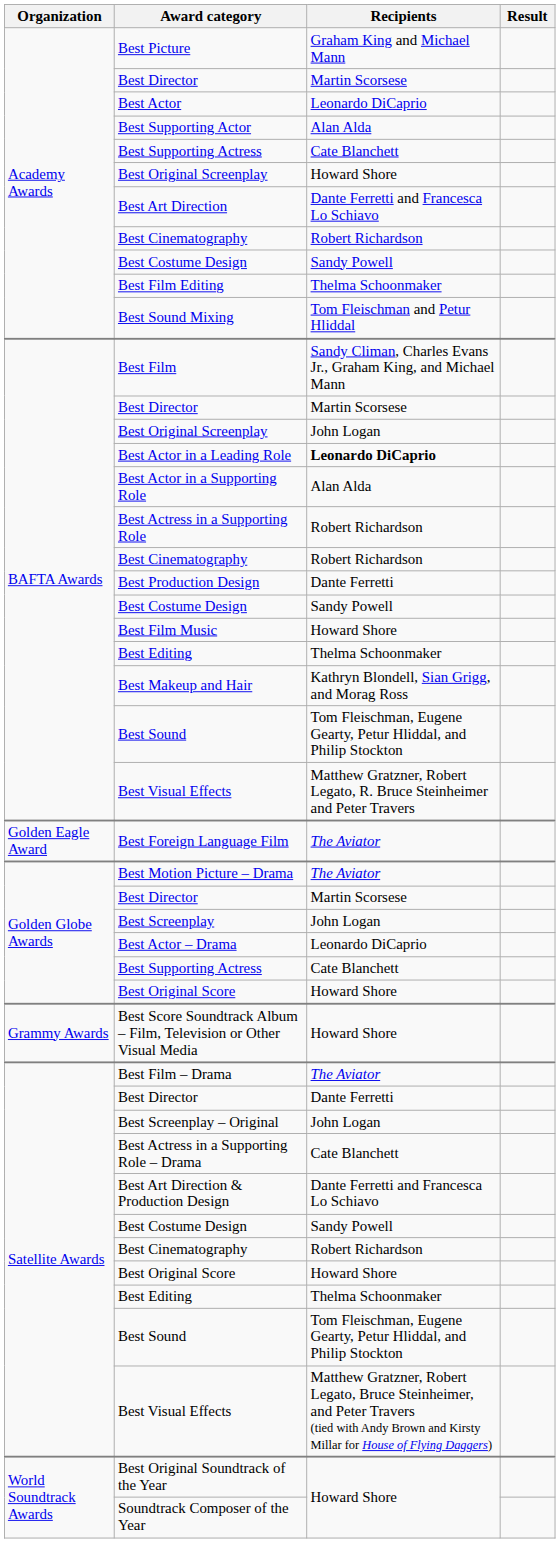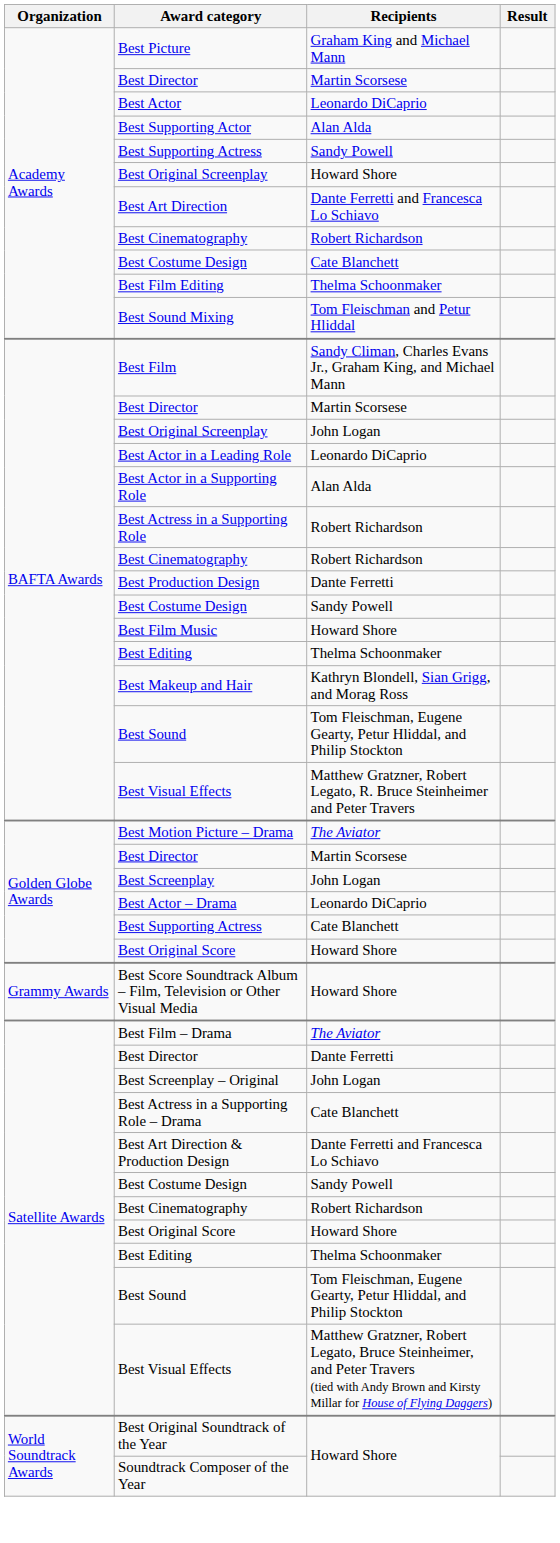 <table class="wikitable" style="width:95%;" cellpadding="5">
 <tr>
 <th style="width:20%;">Organization</th>
 <th style="width:35%;">Award category</th>
 <th style="width:35%;">Recipients</th>
 <th style="width:10%;">Result</th>
 </tr>
 <tr>
 <td rowspan=11><a href='#'>Academy Awards</a></td>
 <td><a href='#'>Best Picture</a></td>
 <td><a href='#'>Graham King</a> and <a href='#'>Michael Mann</a></td>
 <td></td>
 </tr>
 <tr>
 <td><a href='#'>Best Director</a></td>
 <td><a href='#'>Martin Scorsese</a></td>
 <td></td>
 </tr>
 <tr>
 <td><a href='#'>Best Actor</a></td>
 <td><a href='#'>Leonardo DiCaprio</a></td>
 <td></td>
 </tr>
 <tr>
 <td><a href='#'>Best Supporting Actor</a></td>
 <td><a href='#'>Alan Alda</a></td>
 <td></td>
 </tr>
 <tr>
 <td><a href='#'>Best Supporting Actress</a></td>
-<td><a href='#'>Cate Blanchett</a></td>
+<td><a href='#'>Sandy Powell</a></td>
 <td></td>
 </tr>
 <tr>
 <td><a href='#'>Best Original Screenplay</a></td>
 <td>Howard Shore</td>
 <td></td>
 </tr>
 <tr>
 <td><a href='#'>Best Art Direction</a></td>
 <td><a href='#'>Dante Ferretti</a> and <a href='#'>Francesca Lo Schiavo</a></td>
 <td></td>
 </tr>
 <tr>
 <td><a href='#'>Best Cinematography</a></td>
 <td><a href='#'>Robert Richardson</a></td>
 <td></td>
 </tr>
 <tr>
 <td><a href='#'>Best Costume Design</a></td>
-<td><a href='#'>Sandy Powell</a></td>
+<td><a href='#'>Cate Blanchett</a></td>
 <td></td>
 </tr>
 <tr>
 <td><a href='#'>Best Film Editing</a></td>
 <td><a href='#'>Thelma Schoonmaker</a></td>
 <td></td>
 </tr>
 <tr>
 <td><a href='#'>Best Sound Mixing</a></td>
 <td><a href='#'>Tom Fleischman</a> and <a href='#'>Petur Hliddal</a></td>
 <td></td>
 </tr>
 <tr style="border-top:2px solid gray;">
 <td rowspan=14><a href='#'>BAFTA Awards</a></td>
 <td><a href='#'>Best Film</a></td>
 <td><a href='#'>Sandy Climan</a>, Charles Evans Jr., Graham King, and Michael Mann</td>
 <td></td>
 </tr>
 <tr>
 <td><a href='#'>Best Director</a></td>
 <td>Martin Scorsese</td>
 <td></td>
 </tr>
 <tr>
 <td><a href='#'>Best Original Screenplay</a></td>
 <td>John Logan</td>
 <td></td>
 </tr>
 <tr>
 <td><a href='#'>Best Actor in a Leading Role</a></td>
-<td><strong>Leonardo DiCaprio</strong></td>
+<td>Leonardo DiCaprio</td>
 <td></td>
 </tr>
 <tr>
 <td><a href='#'>Best Actor in a Supporting Role</a></td>
 <td>Alan Alda</td>
 <td></td>
 </tr>
 <tr>
 <td><a href='#'>Best Actress in a Supporting Role</a></td>
 <td>Robert Richardson</td>
 <td></td>
 </tr>
 <tr>
 <td><a href='#'>Best Cinematography</a></td>
 <td>Robert Richardson</td>
 <td></td>
 </tr>
 <tr>
 <td><a href='#'>Best Production Design</a></td>
 <td>Dante Ferretti</td>
 <td></td>
 </tr>
 <tr>
 <td><a href='#'>Best Costume Design</a></td>
 <td>Sandy Powell</td>
 <td></td>
 </tr>
 <tr>
 <td><a href='#'>Best Film Music</a></td>
 <td>Howard Shore</td>
 <td></td>
 </tr>
 <tr>
 <td><a href='#'>Best Editing</a></td>
 <td>Thelma Schoonmaker</td>
 <td></td>
 </tr>
 <tr>
 <td><a href='#'>Best Makeup and Hair</a></td>
 <td>Kathryn Blondell, <a href='#'>Sian Grigg</a>, and Morag Ross</td>
 <td></td>
 </tr>
 <tr>
 <td><a href='#'>Best Sound</a></td>
 <td>Tom Fleischman, Eugene Gearty, Petur Hliddal, and Philip Stockton</td>
 <td></td>
 </tr>
 <tr>
 <td><a href='#'>Best Visual Effects</a></td>
 <td>Matthew Gratzner, Robert Legato, R. Bruce Steinheimer and Peter Travers</td>
-<td></td>
-</tr>
-<tr style="border-top:2px solid gray;">
-<td><a href='#'>Golden Eagle Award</a></td>
-<td><a href='#'>Best Foreign Language Film</a></td>
-<td><em><a href='#'>The Aviator</a></em></td>
 <td></td>
 </tr>
 <tr style="border-top:2px solid gray;">
 <td rowspan=6><a href='#'>Golden Globe Awards</a></td>
 <td><a href='#'>Best Motion Picture – Drama</a></td>
 <td><em><a href='#'>The Aviator</a></em></td>
 <td></td>
 </tr>
 <tr>
 <td><a href='#'>Best Director</a></td>
 <td>Martin Scorsese</td>
 <td></td>
 </tr>
 <tr>
 <td><a href='#'>Best Screenplay</a></td>
 <td>John Logan</td>
 <td></td>
 </tr>
 <tr>
 <td><a href='#'>Best Actor – Drama</a></td>
 <td>Leonardo DiCaprio</td>
 <td></td>
 </tr>
 <tr>
 <td><a href='#'>Best Supporting Actress</a></td>
 <td>Cate Blanchett</td>
 <td></td>
 </tr>
 <tr>
 <td><a href='#'>Best Original Score</a></td>
 <td>Howard Shore</td>
 <td></td>
 </tr>
 <tr style="border-top:2px solid gray;">
 <td><a href='#'>Grammy Awards</a></td>
 <td>Best Score Soundtrack Album – Film, Television or Other Visual Media</td>
 <td>Howard Shore</td>
 <td></td>
 </tr>
 <tr style="border-top:2px solid gray;">
 <td rowspan=11><a href='#'>Satellite Awards</a></td>
 <td>Best Film – Drama</td>
 <td><em><a href='#'>The Aviator</a></em></td>
 <td></td>
 </tr>
 <tr>
 <td>Best Director</td>
 <td>Dante Ferretti</td>
 <td></td>
 </tr>
 <tr>
 <td>Best Screenplay – Original</td>
 <td>John Logan</td>
 <td></td>
 </tr>
 <tr>
 <td>Best Actress in a Supporting Role – Drama</td>
 <td>Cate Blanchett</td>
 <td></td>
 </tr>
 <tr>
 <td>Best Art Direction & Production Design</td>
 <td>Dante Ferretti and Francesca Lo Schiavo</td>
 <td></td>
 </tr>
 <tr>
 <td>Best Costume Design</td>
 <td>Sandy Powell</td>
 <td></td>
 </tr>
 <tr>
 <td>Best Cinematography</td>
 <td>Robert Richardson</td>
 <td></td>
 </tr>
 <tr>
 <td>Best Original Score</td>
 <td>Howard Shore</td>
 <td></td>
 </tr>
 <tr>
 <td>Best Editing</td>
 <td>Thelma Schoonmaker</td>
 <td></td>
 </tr>
 <tr>
 <td>Best Sound</td>
 <td>Tom Fleischman, Eugene Gearty, Petur Hliddal, and Philip Stockton</td>
 <td></td>
 </tr>
 <tr>
 <td>Best Visual Effects</td>
 <td>Matthew Gratzner, Robert Legato, Bruce Steinheimer, and Peter Travers<br><small>(tied with Andy Brown and Kirsty Millar for <em><a href='#'>House of Flying Daggers</a></em>)</small></td>
 <td></td>
 </tr>
 <tr style="border-top:2px solid gray;">
 <td rowspan=2><a href='#'>World Soundtrack Awards</a></td>
 <td>Best Original Soundtrack of the Year</td>
 <td rowspan=2>Howard Shore</td>
 <td></td>
 </tr>
 <tr>
 <td>Soundtrack Composer of the Year</td>
 <td></td>
 </tr>
 </table>
